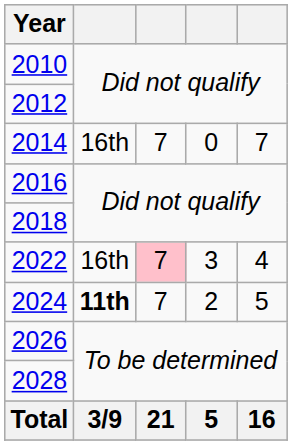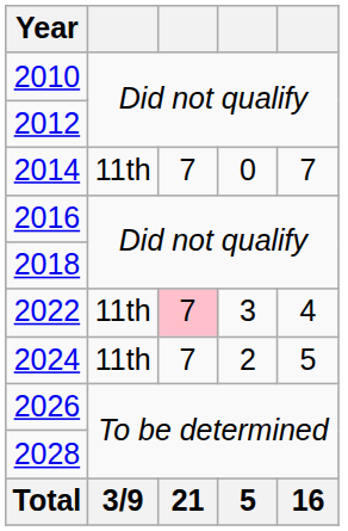 <table class="wikitable" style="text-align:center">
 <tr>
 <th>Year</th>
 <th></th>
 <th width=25></th>
 <th width=25></th>
 <th width=25></th>
 </tr>
 <tr>
 <td> <a href='#'>2010</a></td>
 <td colspan=4 rowspan=2><em>Did not qualify</em></td>
 </tr>
 <tr>
 <td> <a href='#'>2012</a></td>
 </tr>
 <tr>
 <td> <a href='#'>2014</a></td>
-<td>16th</td>
+<td>11th</td>
 <td>7</td>
 <td>0</td>
 <td>7</td>
 </tr>
 <tr>
 <td> <a href='#'>2016</a></td>
 <td colspan=4 rowspan=2><em>Did not qualify</em></td>
 </tr>
 <tr>
 <td> <a href='#'>2018</a></td>
 </tr>
 <tr>
 <td> <a href='#'>2022</a></td>
-<td>16th</td>
+<td>11th</td>
 <td style="background: pink;">7</td>
 <td>3</td>
 <td>4</td>
 </tr>
 <tr>
 <td> <a href='#'>2024</a></td>
-<td><strong>11th</strong></td>
+<td>11th</td>
 <td>7</td>
 <td>2</td>
 <td>5</td>
 </tr>
 <tr>
 <td> <a href='#'>2026</a></td>
 <td colspan=4 rowspan=2><em>To be determined</em></td>
 </tr>
 <tr>
 <td> <a href='#'>2028</a></td>
 </tr>
 <tr>
 <th>Total</th>
 <th>3/9</th>
 <th>21</th>
 <th>5</th>
 <th>16</th>
 </tr>
 </table>
